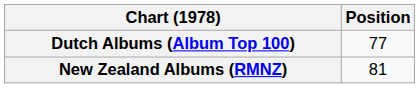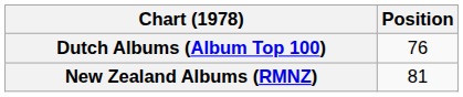 <table class="wikitable plainrowheaders" style="text-align:center">
 <tr>
 <th scope="col" style="width:20em">Chart (1978)</th>
 <th scope="col">Position</th>
 </tr>
 <tr>
 <th scope="row">Dutch Albums (<a href='#'>Album Top 100</a>)</th>
-<td>77</td>
+<td>76</td>
 </tr>
 <tr>
 <th scope="row">New Zealand Albums (<a href='#'>RMNZ</a>)</th>
 <td>81</td>
 </tr>
 </table>
